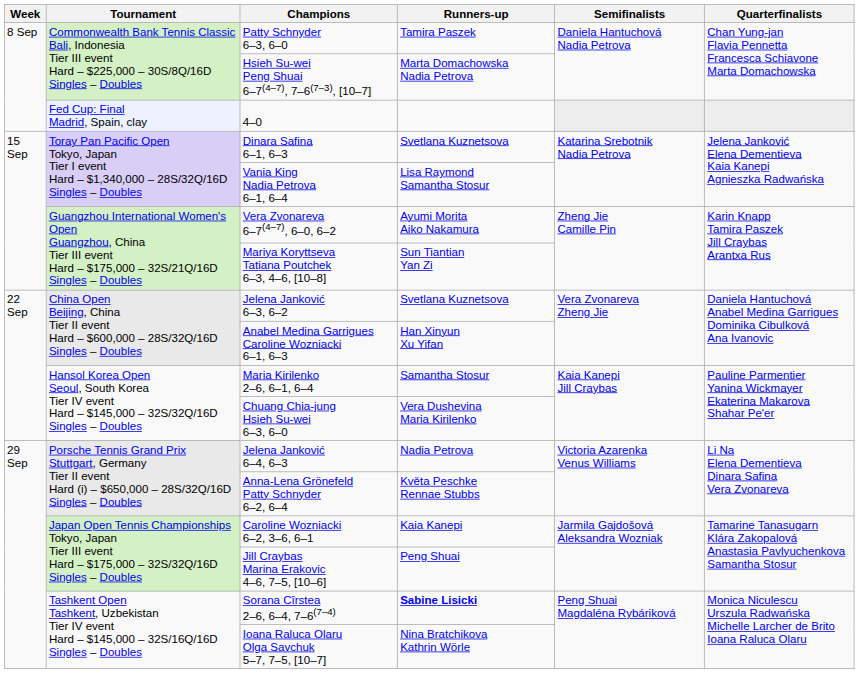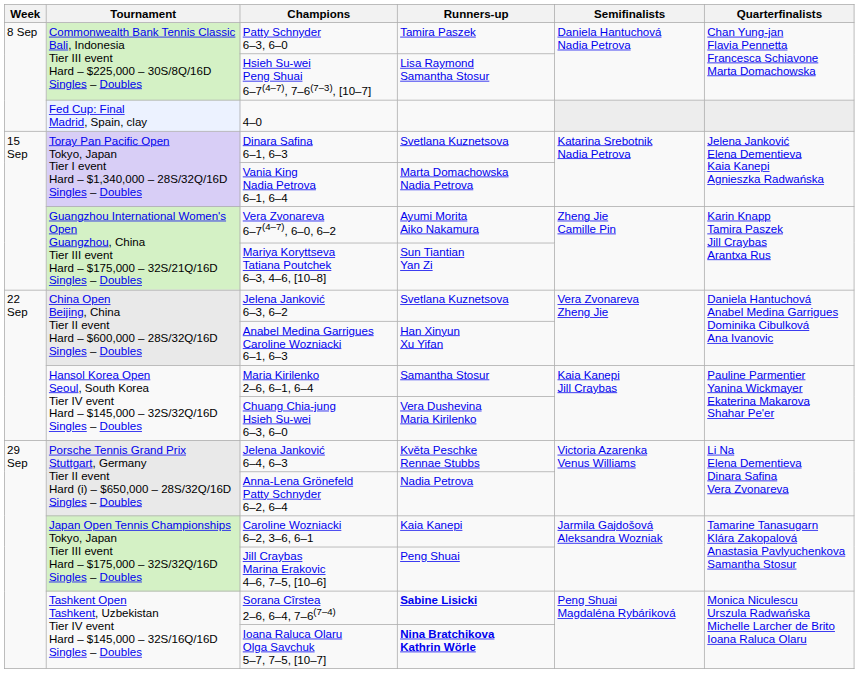 <table class=wikitable style=font-size:95%>
 <tr>
 <th style="width:48px;">Week</th>
 <th style="width:248px;">Tournament</th>
 <th style="width:200px;">Champions</th>
 <th style="width:200px;">Runners-up</th>
 <th style="width:190px;">Semifinalists</th>
 <th style="width:190px;">Quarterfinalists</th>
 </tr>
 <tr valign="top">
 <td rowspan=3>8 Sep</td>
 <td rowspan=2 style="background:#d4f1c5;"><a href='#'>Commonwealth Bank Tennis Classic</a><br> <a href='#'>Bali</a>, Indonesia<br>Tier III event<br>Hard – $225,000 – 30S/8Q/16D<br><a href='#'>Singles</a> – <a href='#'>Doubles</a></td>
 <td> <a href='#'>Patty Schnyder</a><br> 6–3, 6–0</td>
 <td> <a href='#'>Tamira Paszek</a></td>
 <td rowspan=2> <a href='#'>Daniela Hantuchová</a> <br>  <a href='#'>Nadia Petrova</a></td>
 <td rowspan=2> <a href='#'>Chan Yung-jan</a><br> <a href='#'>Flavia Pennetta</a><br> <a href='#'>Francesca Schiavone</a><br> <a href='#'>Marta Domachowska</a></td>
 </tr>
 <tr valign="top">
 <td> <a href='#'>Hsieh Su-wei</a> <br>  <a href='#'>Peng Shuai</a><br>6–7<sup>(4–7)</sup>, 7–6<sup>(7–3)</sup>, [10–7]</td>
-<td> <a href='#'>Marta Domachowska</a> <br>   <a href='#'>Nadia Petrova</a></td>
+<td> <a href='#'>Lisa Raymond</a> <br>  <a href='#'>Samantha Stosur</a></td>
 </tr>
 <tr valign="top">
 <td rowspan=1 style="background:#ecf2ff;"><a href='#'>Fed Cup: Final</a><br> <a href='#'>Madrid</a>, Spain, clay <br></td>
 <td><br> 4–0<br></td>
 <td><br></td>
 <td bgcolor="#ededed"></td>
 <td bgcolor="#ededed"></td>
 </tr>
 <tr valign="top">
 <td rowspan=4>15 Sep</td>
 <td rowspan=2 style="background:#d8cef6;"><a href='#'>Toray Pan Pacific Open</a><br> Tokyo, Japan<br>Tier I event<br>Hard – $1,340,000 – 28S/32Q/16D<br><a href='#'>Singles</a> – <a href='#'>Doubles</a></td>
 <td> <a href='#'>Dinara Safina</a><br> 6–1, 6–3</td>
 <td> <a href='#'>Svetlana Kuznetsova</a></td>
 <td rowspan=2> <a href='#'>Katarina Srebotnik</a> <br>  <a href='#'>Nadia Petrova</a></td>
 <td rowspan=2> <a href='#'>Jelena Janković</a> <br>  <a href='#'>Elena Dementieva</a> <br> <a href='#'>Kaia Kanepi</a><br> <a href='#'>Agnieszka Radwańska</a></td>
 </tr>
 <tr valign="top">
 <td> <a href='#'>Vania King</a> <br>  <a href='#'>Nadia Petrova</a> <br>6–1, 6–4</td>
-<td> <a href='#'>Lisa Raymond</a> <br>  <a href='#'>Samantha Stosur</a></td>
+<td> <a href='#'>Marta Domachowska</a> <br>   <a href='#'>Nadia Petrova</a></td>
 </tr>
 <tr valign="top">
 <td rowspan=2 style="background:#d4f1c5;"><a href='#'>Guangzhou International Women's Open</a><br> <a href='#'>Guangzhou</a>, China<br>Tier III event<br>Hard – $175,000 – 32S/21Q/16D<br><a href='#'>Singles</a> – <a href='#'>Doubles</a></td>
 <td> <a href='#'>Vera Zvonareva</a> <br>6–7<sup>(4–7)</sup>, 6–0, 6–2</td>
 <td> <a href='#'>Ayumi Morita</a> <br>  <a href='#'>Aiko Nakamura</a></td>
 <td rowspan=2> <a href='#'>Zheng Jie</a> <br>  <a href='#'>Camille Pin</a></td>
 <td rowspan=2> <a href='#'>Karin Knapp</a><br> <a href='#'>Tamira Paszek</a> <br> <a href='#'>Jill Craybas</a>  <br> <a href='#'>Arantxa Rus</a></td>
 </tr>
 <tr valign="top">
 <td> <a href='#'>Mariya Koryttseva</a> <br>  <a href='#'>Tatiana Poutchek</a> <br>6–3, 4–6, [10–8]</td>
 <td> <a href='#'>Sun Tiantian</a> <br>  <a href='#'>Yan Zi</a></td>
 </tr>
 <tr valign="top">
 <td rowspan=4>22 Sep</td>
 <td rowspan=2 style="background:#e9e9e9;"><a href='#'>China Open</a><br> <a href='#'>Beijing</a>, China<br>Tier II event<br>Hard – $600,000 – 28S/32Q/16D<br><a href='#'>Singles</a> – <a href='#'>Doubles</a></td>
 <td> <a href='#'>Jelena Janković</a> <br> 6–3, 6–2</td>
 <td> <a href='#'>Svetlana Kuznetsova</a></td>
 <td rowspan=2> <a href='#'>Vera Zvonareva</a><br>  <a href='#'>Zheng Jie</a></td>
 <td rowspan=2> <a href='#'>Daniela Hantuchová</a><br>  <a href='#'>Anabel Medina Garrigues</a><br> <a href='#'>Dominika Cibulková</a><br> <a href='#'>Ana Ivanovic</a></td>
 </tr>
 <tr valign="top">
 <td> <a href='#'>Anabel Medina Garrigues</a> <br>  <a href='#'>Caroline Wozniacki</a><br>6–1, 6–3</td>
 <td> <a href='#'>Han Xinyun</a> <br>  <a href='#'>Xu Yifan</a></td>
 </tr>
 <tr valign="top">
 <td rowspan=2><a href='#'>Hansol Korea Open</a><br> <a href='#'>Seoul</a>, South Korea<br>Tier IV event<br>Hard – $145,000 – 32S/32Q/16D<br><a href='#'>Singles</a> – <a href='#'>Doubles</a></td>
 <td> <a href='#'>Maria Kirilenko</a><br> 2–6, 6–1, 6–4</td>
 <td> <a href='#'>Samantha Stosur</a></td>
 <td rowspan=2> <a href='#'>Kaia Kanepi</a><br> <a href='#'>Jill Craybas</a></td>
 <td rowspan=2> <a href='#'>Pauline Parmentier</a><br> <a href='#'>Yanina Wickmayer</a> <br>  <a href='#'>Ekaterina Makarova</a><br>   <a href='#'>Shahar Pe'er</a></td>
 </tr>
 <tr valign="top">
 <td> <a href='#'>Chuang Chia-jung</a> <br>  <a href='#'>Hsieh Su-wei</a><br>6–3, 6–0</td>
 <td> <a href='#'>Vera Dushevina</a> <br>  <a href='#'>Maria Kirilenko</a></td>
 </tr>
 <tr valign="top">
 <td rowspan=6>29 Sep</td>
 <td rowspan=2 style="background:#e9e9e9;"><a href='#'>Porsche Tennis Grand Prix</a><br><a href='#'>Stuttgart</a>, Germany<br>Tier II event<br>Hard (i) – $650,000 – 28S/32Q/16D<br><a href='#'>Singles</a> – <a href='#'>Doubles</a></td>
 <td> <a href='#'>Jelena Janković</a><br>6–4, 6–3</td>
-<td> <a href='#'>Nadia Petrova</a></td>
+<td> <a href='#'>Květa Peschke</a> <br>  <a href='#'>Rennae Stubbs</a></td>
 <td rowspan=2> <a href='#'>Victoria Azarenka</a><br>  <a href='#'>Venus Williams</a></td>
 <td rowspan=2> <a href='#'>Li Na</a> <br>  <a href='#'>Elena Dementieva</a> <br>  <a href='#'>Dinara Safina</a> <br>  <a href='#'>Vera Zvonareva</a></td>
 </tr>
 <tr valign="top">
 <td> <a href='#'>Anna-Lena Grönefeld</a> <br>  <a href='#'>Patty Schnyder</a><br>6–2, 6–4</td>
-<td> <a href='#'>Květa Peschke</a> <br>  <a href='#'>Rennae Stubbs</a></td>
+<td> <a href='#'>Nadia Petrova</a></td>
 </tr>
 <tr valign="top">
 <td rowspan=2 style="background:#d4f1c5;"><a href='#'>Japan Open Tennis Championships</a><br> Tokyo, Japan<br>Tier III event<br>Hard – $175,000 – 32S/32Q/16D<br><a href='#'>Singles</a> – <a href='#'>Doubles</a></td>
 <td> <a href='#'>Caroline Wozniacki</a> <br>6–2, 3–6, 6–1</td>
 <td> <a href='#'>Kaia Kanepi</a></td>
 <td rowspan=2> <a href='#'>Jarmila Gajdošová</a><br>  <a href='#'>Aleksandra Wozniak</a></td>
 <td rowspan=2> <a href='#'>Tamarine Tanasugarn</a> <br> <a href='#'>Klára Zakopalová</a> <br>  <a href='#'>Anastasia Pavlyuchenkova</a> <br>  <a href='#'>Samantha Stosur</a></td>
 </tr>
 <tr valign="top">
 <td> <a href='#'>Jill Craybas</a> <br>  <a href='#'>Marina Erakovic</a><br>4–6, 7–5, [10–6]</td>
 <td> <a href='#'>Peng Shuai</a></td>
 </tr>
 <tr valign="top">
 <td rowspan=2><a href='#'>Tashkent Open</a><br> <a href='#'>Tashkent</a>, Uzbekistan<br>Tier IV event<br>Hard – $145,000 – 32S/16Q/16D<br><a href='#'>Singles</a> – <a href='#'>Doubles</a></td>
 <td> <a href='#'>Sorana Cîrstea</a> <br>2–6, 6–4, 7–6<sup>(7–4)</sup></td>
 <td><strong> <a href='#'>Sabine Lisicki</a></strong></td>
 <td rowspan=2> <a href='#'>Peng Shuai</a> <br>  <a href='#'>Magdaléna Rybáriková</a></td>
 <td rowspan=2> <a href='#'>Monica Niculescu</a> <br>  <a href='#'>Urszula Radwańska</a> <br>  <a href='#'>Michelle Larcher de Brito</a> <br>   <a href='#'>Ioana Raluca Olaru</a></td>
 </tr>
 <tr valign="top">
 <td> <a href='#'>Ioana Raluca Olaru</a> <br>  <a href='#'>Olga Savchuk</a><br>5–7, 7–5, [10–7]</td>
-<td> <a href='#'>Nina Bratchikova</a> <br>  <a href='#'>Kathrin Wörle</a></td>
+<td><strong> <a href='#'>Nina Bratchikova</a> <br>  <a href='#'>Kathrin Wörle</a></strong></td>
 </tr>
 </table>
